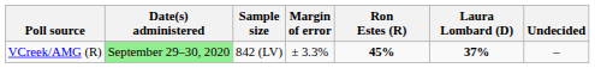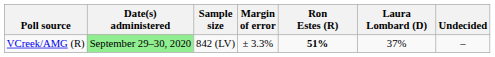 <table class="wikitable" style="font-size:90%;text-align:center;">
 <tr valign=bottom>
 <th>Poll source</th>
 <th>Date(s)<br>administered</th>
 <th>Sample<br>size</th>
 <th>Margin<br>of error</th>
 <th style="width:100px;">Ron<br>Estes (R)</th>
 <th style="width:100px;">Laura<br>Lombard (D)</th>
 <th>Undecided</th>
 </tr>
 <tr>
 <td style="text-align:left;"><a href='#'>VCreek/AMG</a> (R)</td>
 <td style="background: lightgreen;">September 29–30, 2020</td>
 <td>842 (LV)</td>
 <td>± 3.3%</td>
-<td><strong>45%</strong></td>
-<td><strong>37%</strong></td>
+<td><strong>51%</strong></td>
+<td>37%</td>
 <td>–</td>
 </tr>
 </table>
